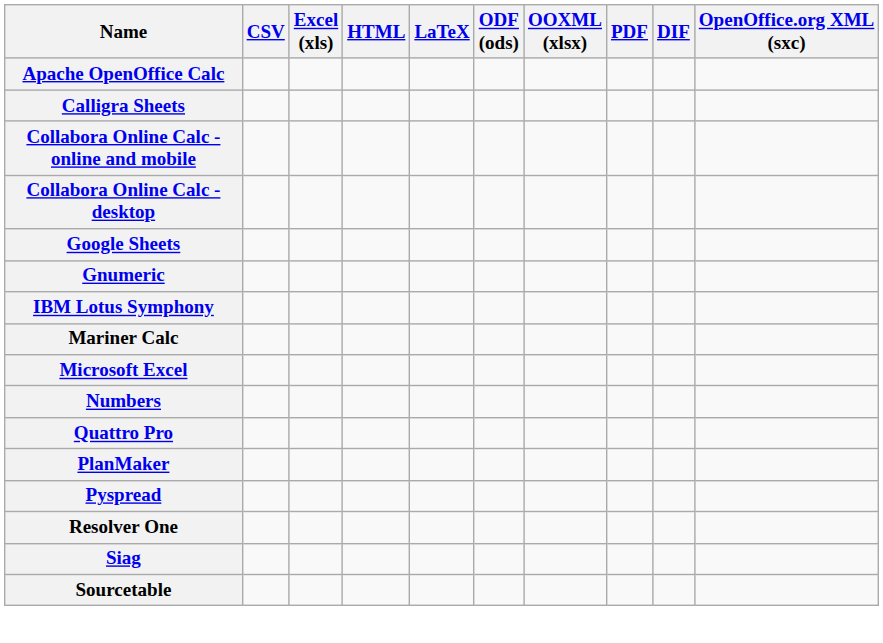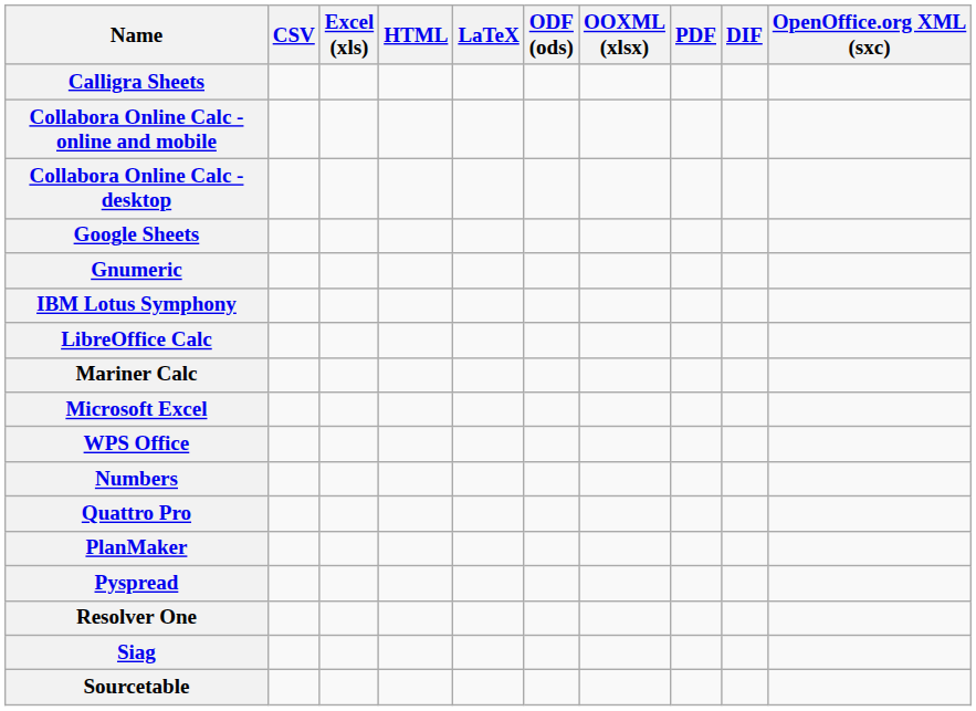 <table class="wikitable sortable" style="font-size: 85%; text-align: center; width: auto;">
 <tr>
 <th style="width: 12em">Name</th>
 <th><a href='#'>CSV</a></th>
 <th><a href='#'>Excel</a><br>(xls)</th>
 <th><a href='#'>HTML</a></th>
 <th><a href='#'>LaTeX</a></th>
 <th><a href='#'>ODF</a><br>(ods)</th>
 <th><a href='#'>OOXML</a><br>(xlsx)</th>
 <th><a href='#'>PDF</a></th>
 <th><a href='#'>DIF</a></th>
 <th><a href='#'>OpenOffice.org XML</a><br>(sxc)</th>
-</tr>
-<tr>
-<th><a href='#'>Apache OpenOffice Calc</a></th>
-<td></td>
-<td></td>
-<td></td>
-<td></td>
-<td></td>
-<td></td>
-<td></td>
-<td></td>
-<td></td>
 </tr>
 <tr>
 <th><a href='#'>Calligra Sheets</a></th>
 <td></td>
 <td></td>
 <td></td>
 <td></td>
 <td></td>
 <td></td>
 <td></td>
 <td></td>
 <td></td>
 </tr>
 <tr>
 <th><a href='#'>Collabora Online Calc - online and mobile</a></th>
 <td></td>
 <td></td>
 <td></td>
 <td></td>
 <td></td>
 <td></td>
 <td></td>
 <td></td>
 <td></td>
 </tr>
 <tr>
 <th><a href='#'>Collabora Online Calc - desktop</a></th>
 <td></td>
 <td></td>
 <td></td>
 <td></td>
 <td></td>
 <td></td>
 <td></td>
 <td></td>
 <td></td>
 </tr>
 <tr>
 <th><a href='#'>Google Sheets</a></th>
 <td></td>
 <td></td>
 <td></td>
 <td></td>
 <td></td>
 <td></td>
 <td></td>
 <td></td>
 <td></td>
 </tr>
 <tr>
 <th><a href='#'>Gnumeric</a></th>
 <td></td>
 <td></td>
 <td></td>
 <td></td>
 <td></td>
 <td></td>
 <td></td>
 <td></td>
 <td></td>
 </tr>
 <tr>
 <th><a href='#'>IBM Lotus Symphony</a></th>
 <td></td>
 <td></td>
 <td></td>
 <td></td>
 <td></td>
 <td></td>
 <td></td>
 <td></td>
 <td></td>
 </tr>
 <tr>
+<th><a href='#'>LibreOffice Calc</a></th>
+<td></td>
+<td></td>
+<td></td>
+<td></td>
+<td></td>
+<td></td>
+<td></td>
+<td></td>
+<td></td>
+</tr>
+<tr>
 <th>Mariner Calc</th>
 <td></td>
 <td></td>
 <td></td>
 <td></td>
 <td></td>
 <td></td>
 <td></td>
 <td></td>
 <td></td>
 </tr>
 <tr>
 <th><a href='#'>Microsoft Excel</a></th>
+<td></td>
+<td></td>
+<td></td>
+<td></td>
+<td></td>
+<td></td>
+<td></td>
+<td></td>
+<td></td>
+</tr>
+<tr>
+<th><a href='#'>WPS Office</a></th>
 <td></td>
 <td></td>
 <td></td>
 <td></td>
 <td></td>
 <td></td>
 <td></td>
 <td></td>
 <td></td>
 </tr>
 <tr>
 <th><a href='#'>Numbers</a></th>
 <td></td>
 <td></td>
 <td></td>
 <td></td>
 <td></td>
 <td></td>
 <td></td>
 <td></td>
 <td></td>
 </tr>
 <tr>
 <th><a href='#'>Quattro Pro</a></th>
 <td></td>
 <td></td>
 <td></td>
 <td></td>
 <td></td>
 <td></td>
 <td></td>
 <td></td>
 <td></td>
 </tr>
 <tr>
 <th><a href='#'>PlanMaker</a></th>
 <td></td>
 <td></td>
 <td></td>
 <td></td>
 <td></td>
 <td></td>
 <td></td>
 <td></td>
 <td></td>
 </tr>
 <tr>
 <th><a href='#'>Pyspread</a></th>
 <td></td>
 <td></td>
 <td></td>
 <td></td>
 <td></td>
 <td></td>
 <td></td>
 <td></td>
 <td></td>
 </tr>
 <tr>
 <th>Resolver One</th>
 <td></td>
 <td></td>
 <td></td>
 <td></td>
 <td></td>
 <td></td>
 <td></td>
 <td></td>
 <td></td>
 </tr>
 <tr>
 <th><a href='#'>Siag</a></th>
 <td></td>
 <td></td>
 <td></td>
 <td></td>
 <td></td>
 <td></td>
 <td></td>
 <td></td>
 <td></td>
 </tr>
 <tr>
 <th>Sourcetable</th>
 <td></td>
 <td></td>
 <td></td>
 <td></td>
 <td></td>
 <td></td>
 <td></td>
 <td></td>
 <td></td>
 </tr>
 </table>
